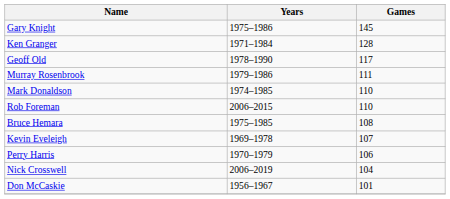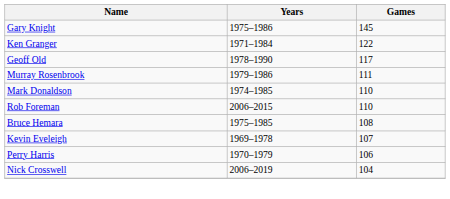 <table class="wikitable" style="width:700px; clear:right; margin:0 0 1em 1em; font-size:95%">
 <tr>
 <th>Name</th>
 <th>Years</th>
 <th>Games</th>
 </tr>
 <tr>
 <td><a href='#'>Gary Knight</a></td>
 <td>1975–1986</td>
 <td>145</td>
 </tr>
 <tr>
 <td><a href='#'>Ken Granger</a></td>
 <td>1971–1984</td>
-<td>128</td>
+<td>122</td>
 </tr>
 <tr>
 <td><a href='#'>Geoff Old</a></td>
 <td>1978–1990</td>
 <td>117</td>
 </tr>
 <tr>
 <td><a href='#'>Murray Rosenbrook</a></td>
 <td>1979–1986</td>
 <td>111</td>
 </tr>
 <tr>
 <td><a href='#'>Mark Donaldson</a></td>
 <td>1974–1985</td>
 <td>110</td>
 </tr>
 <tr>
 <td><a href='#'>Rob Foreman</a></td>
 <td>2006–2015</td>
 <td>110</td>
 </tr>
 <tr>
 <td><a href='#'>Bruce Hemara</a></td>
 <td>1975–1985</td>
 <td>108</td>
 </tr>
 <tr>
 <td><a href='#'>Kevin Eveleigh</a></td>
 <td>1969–1978</td>
 <td>107</td>
 </tr>
 <tr>
 <td><a href='#'>Perry Harris</a></td>
 <td>1970–1979</td>
 <td>106</td>
 </tr>
 <tr>
 <td><a href='#'>Nick Crosswell</a></td>
 <td>2006–2019</td>
 <td>104</td>
 </tr>
 <tr>
-<td><a href='#'>Don McCaskie</a></td>
-<td>1956–1967</td>
-<td>101</td>
-</tr>
-<tr>
 </tr>
 </table>
